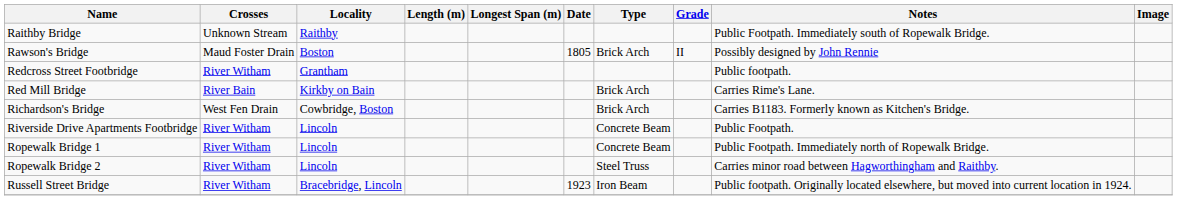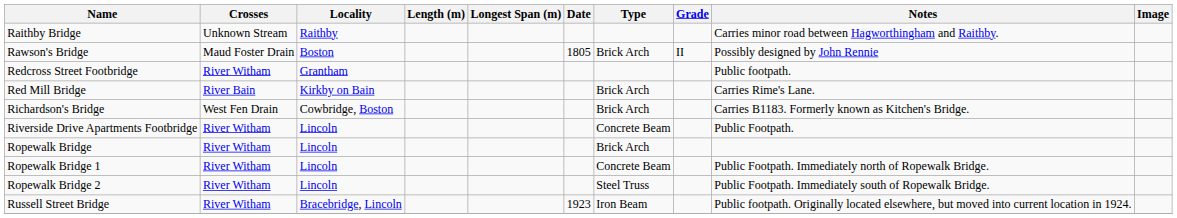 <table class="wikitable sortable">
 <tr>
 <th>Name</th>
 <th>Crosses</th>
 <th>Locality</th>
 <th>Length (m)</th>
 <th>Longest Span (m)</th>
 <th>Date</th>
 <th>Type</th>
 <th><a href='#'>Grade</a></th>
 <th class="unsortable">Notes</th>
 <th class="unsortable">Image</th>
 </tr>
 <tr>
 <td>Raithby Bridge</td>
 <td>Unknown Stream</td>
 <td><a href='#'>Raithby</a></td>
 <td></td>
 <td></td>
 <td></td>
 <td></td>
 <td></td>
-<td>Public Footpath. Immediately south of Ropewalk Bridge.</td>
+<td>Carries minor road between <a href='#'>Hagworthingham</a> and <a href='#'>Raithby</a>.</td>
 <td></td>
 </tr>
 <tr>
 <td>Rawson's Bridge</td>
 <td>Maud Foster Drain</td>
 <td><a href='#'>Boston</a></td>
 <td></td>
 <td></td>
 <td>1805</td>
 <td>Brick Arch</td>
 <td>II</td>
 <td>Possibly designed by <a href='#'>John Rennie</a></td>
 <td></td>
 </tr>
 <tr>
 <td>Redcross Street Footbridge</td>
 <td><a href='#'>River Witham</a></td>
 <td><a href='#'>Grantham</a></td>
 <td></td>
 <td></td>
 <td></td>
 <td></td>
 <td></td>
 <td>Public footpath.</td>
 <td></td>
 </tr>
 <tr>
 <td>Red Mill Bridge</td>
 <td><a href='#'>River Bain</a></td>
 <td><a href='#'>Kirkby on Bain</a></td>
 <td></td>
 <td></td>
 <td></td>
 <td>Brick Arch</td>
 <td></td>
 <td>Carries Rime's Lane.</td>
 <td></td>
 </tr>
 <tr>
 <td>Richardson's Bridge</td>
 <td>West Fen Drain</td>
 <td>Cowbridge, <a href='#'>Boston</a></td>
 <td></td>
 <td></td>
 <td></td>
 <td>Brick Arch</td>
 <td></td>
 <td>Carries B1183. Formerly known as Kitchen's Bridge.</td>
 <td></td>
 </tr>
 <tr>
 <td>Riverside Drive Apartments Footbridge</td>
 <td><a href='#'>River Witham</a></td>
 <td><a href='#'>Lincoln</a></td>
 <td></td>
 <td></td>
 <td></td>
 <td>Concrete Beam</td>
 <td></td>
 <td>Public Footpath.</td>
 <td></td>
 </tr>
 <tr>
+<td>Ropewalk Bridge</td>
+<td><a href='#'>River Witham</a></td>
+<td><a href='#'>Lincoln</a></td>
+<td></td>
+<td></td>
+<td></td>
+<td>Brick Arch</td>
+<td></td>
+<td></td>
+<td></td>
+</tr>
+<tr>
 <td>Ropewalk Bridge 1</td>
 <td><a href='#'>River Witham</a></td>
 <td><a href='#'>Lincoln</a></td>
 <td></td>
 <td></td>
 <td></td>
 <td>Concrete Beam</td>
 <td></td>
 <td>Public Footpath. Immediately north of Ropewalk Bridge.</td>
 <td></td>
 </tr>
 <tr>
 <td>Ropewalk Bridge 2</td>
 <td><a href='#'>River Witham</a></td>
 <td><a href='#'>Lincoln</a></td>
 <td></td>
 <td></td>
 <td></td>
 <td>Steel Truss</td>
 <td></td>
-<td>Carries minor road between <a href='#'>Hagworthingham</a> and <a href='#'>Raithby</a>.</td>
+<td>Public Footpath. Immediately south of Ropewalk Bridge.</td>
 <td></td>
 </tr>
 <tr>
 <td>Russell Street Bridge</td>
 <td><a href='#'>River Witham</a></td>
 <td><a href='#'>Bracebridge</a>, <a href='#'>Lincoln</a></td>
 <td></td>
 <td></td>
 <td>1923</td>
 <td>Iron Beam</td>
 <td></td>
 <td>Public footpath. Originally located elsewhere, but moved into current location in 1924.</td>
 <td></td>
 </tr>
 <tr>
 </tr>
 </table>
